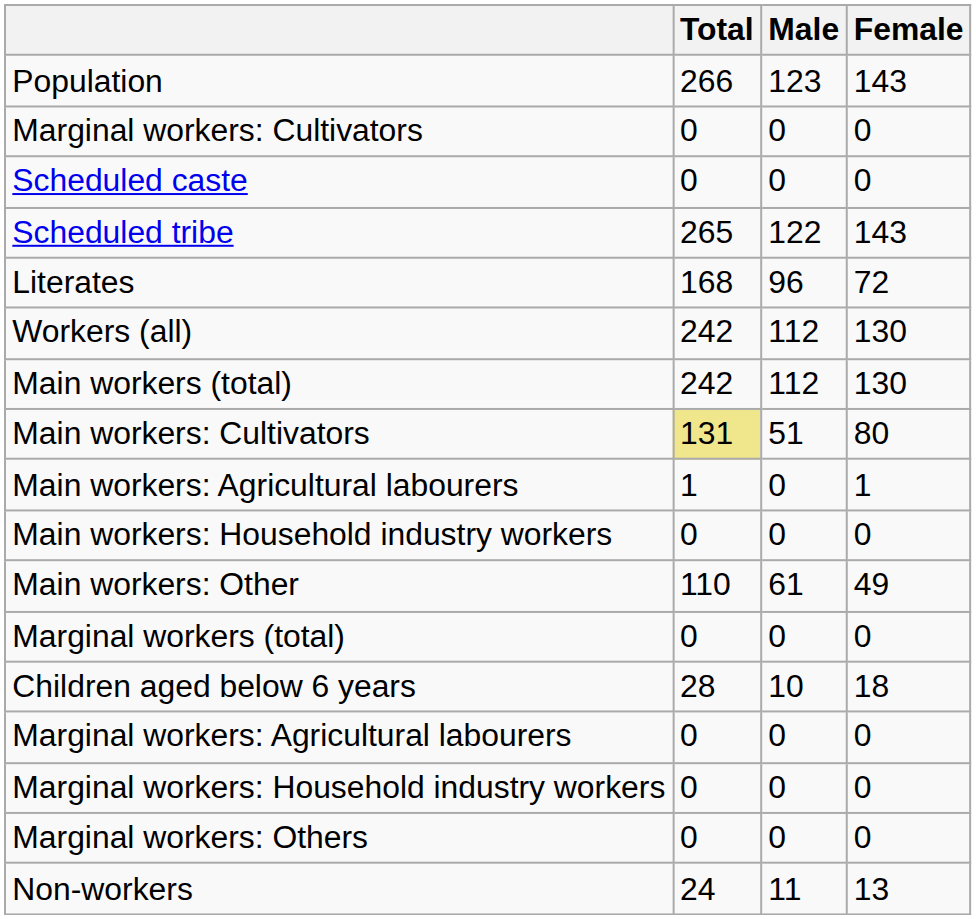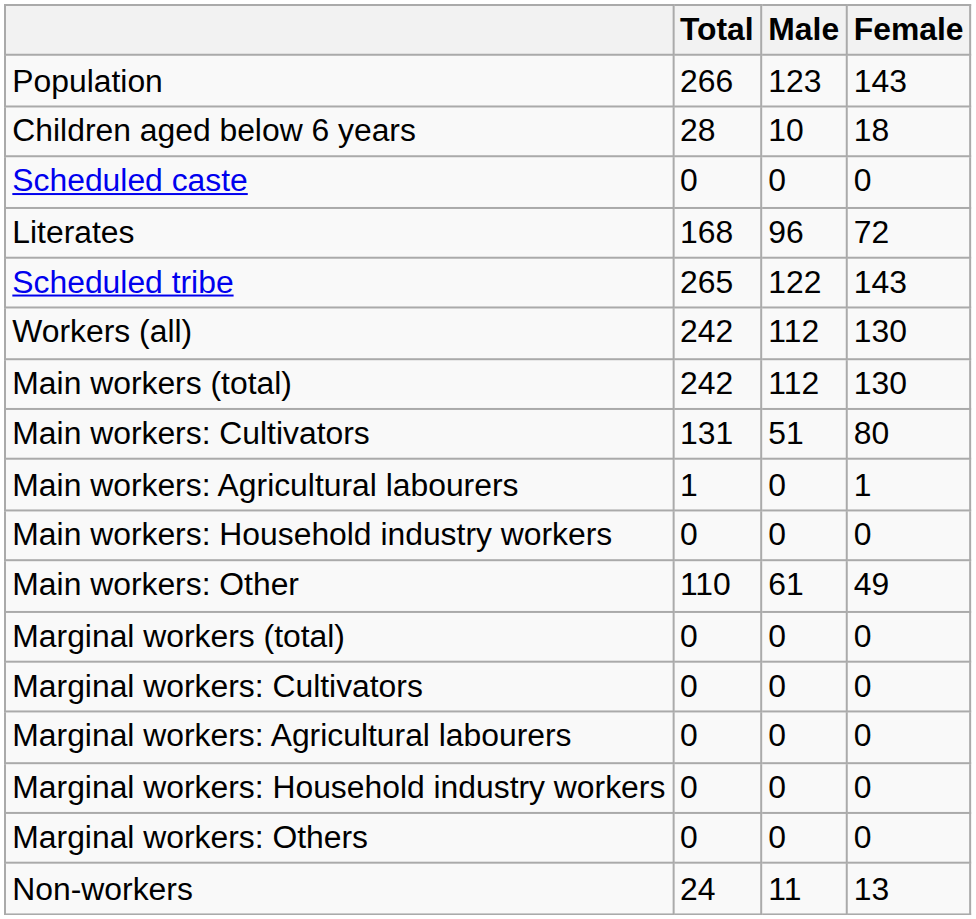 <table class="wikitable sortable">
 <tr>
 <th></th>
 <th>Total</th>
 <th>Male</th>
 <th>Female</th>
 </tr>
 <tr>
 <td>Population</td>
 <td>266</td>
 <td>123</td>
 <td>143</td>
 </tr>
 <tr>
-<td>Marginal workers: Cultivators</td>
-<td>0</td>
-<td>0</td>
-<td>0</td>
+<td>Children aged below 6 years</td>
+<td>28</td>
+<td>10</td>
+<td>18</td>
 </tr>
 <tr>
 <td><a href='#'>Scheduled caste</a></td>
 <td>0</td>
 <td>0</td>
 <td>0</td>
 </tr>
 <tr>
+<td>Literates</td>
+<td>168</td>
+<td>96</td>
+<td>72</td>
+</tr>
+<tr>
 <td><a href='#'>Scheduled tribe</a></td>
 <td>265</td>
 <td>122</td>
 <td>143</td>
-</tr>
-<tr>
-<td>Literates</td>
-<td>168</td>
-<td>96</td>
-<td>72</td>
 </tr>
 <tr>
 <td>Workers (all)</td>
 <td>242</td>
 <td>112</td>
 <td>130</td>
 </tr>
 <tr>
 <td>Main workers (total)</td>
 <td>242</td>
 <td>112</td>
 <td>130</td>
 </tr>
 <tr>
 <td>Main workers: Cultivators</td>
-<td style="background: khaki;">131</td>
+<td>131</td>
 <td>51</td>
 <td>80</td>
 </tr>
 <tr>
 <td>Main workers: Agricultural labourers</td>
 <td>1</td>
 <td>0</td>
 <td>1</td>
 </tr>
 <tr>
 <td>Main workers: Household industry workers</td>
 <td>0</td>
 <td>0</td>
 <td>0</td>
 </tr>
 <tr>
 <td>Main workers: Other</td>
 <td>110</td>
 <td>61</td>
 <td>49</td>
 </tr>
 <tr>
 <td>Marginal workers (total)</td>
 <td>0</td>
 <td>0</td>
 <td>0</td>
 </tr>
 <tr>
-<td>Children aged below 6 years</td>
-<td>28</td>
-<td>10</td>
-<td>18</td>
+<td>Marginal workers: Cultivators</td>
+<td>0</td>
+<td>0</td>
+<td>0</td>
 </tr>
 <tr>
 <td>Marginal workers: Agricultural labourers</td>
 <td>0</td>
 <td>0</td>
 <td>0</td>
 </tr>
 <tr>
 <td>Marginal workers: Household industry workers</td>
 <td>0</td>
 <td>0</td>
 <td>0</td>
 </tr>
 <tr>
 <td>Marginal workers: Others</td>
 <td>0</td>
 <td>0</td>
 <td>0</td>
 </tr>
 <tr>
 <td>Non-workers</td>
 <td>24</td>
 <td>11</td>
 <td>13</td>
 </tr>
 </table>
